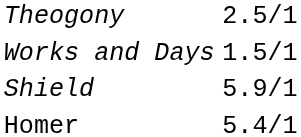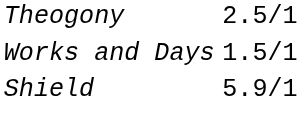 <table>
 <tr>
 <td><em>Theogony</em></td>
 <td>2.5/1</td>
 </tr>
 <tr>
 <td><em>Works and Days</em></td>
 <td>1.5/1</td>
 </tr>
 <tr>
 <td><em>Shield</em></td>
 <td>5.9/1</td>
 </tr>
-<tr>
-<td>Homer</td>
-<td>5.4/1</td>
-</tr>
 </table>
